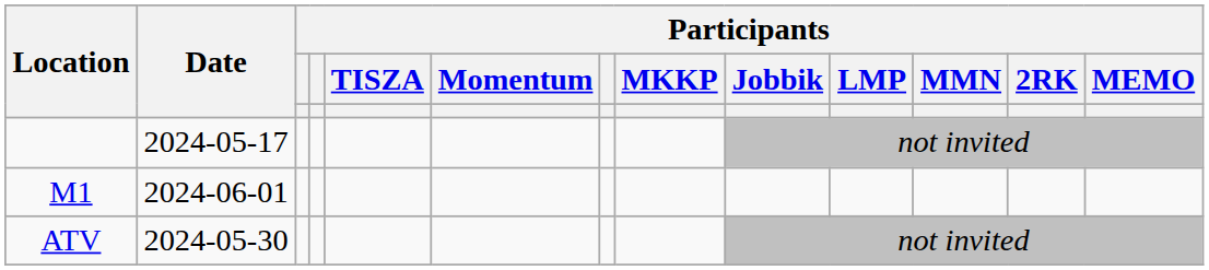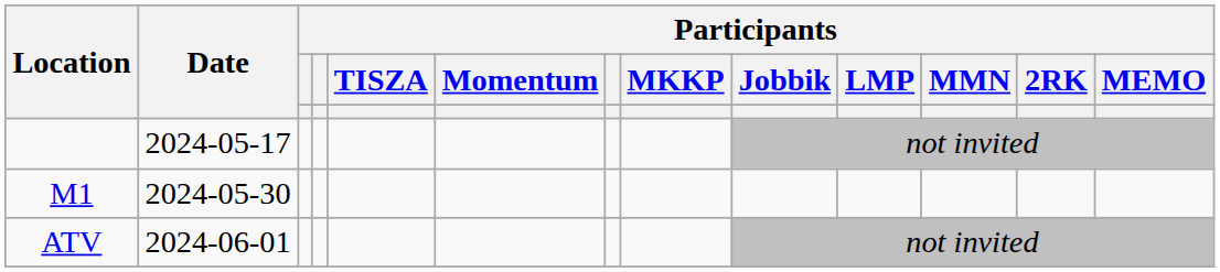 <table class="wikitable" style="text-align:center">
 <tr align="center">
 <th rowspan="3">Location</th>
 <th rowspan="3">Date</th>
 <th colspan=11>Participants</th>
 </tr>
 <tr>
 <th></th>
 <th></th>
 <th><a href='#'>TISZA</a></th>
 <th><a href='#'>Momentum</a></th>
 <th></th>
 <th><a href='#'>MKKP</a></th>
 <th><a href='#'>Jobbik</a></th>
 <th><a href='#'>LMP</a></th>
 <th><a href='#'>MMN</a></th>
 <th><a href='#'>2RK</a></th>
 <th><a href='#'>MEMO</a></th>
 </tr>
 <tr>
 <th></th>
 <th></th>
 <th></th>
 <th></th>
 <th></th>
 <th></th>
 <th></th>
 <th></th>
 <th></th>
 <th></th>
 <th></th>
 </tr>
 <tr>
 <td></td>
 <td>2024-05-17</td>
 <td></td>
 <td></td>
 <td></td>
 <td></td>
 <td></td>
 <td></td>
 <td style="background:#C0C0C0" colspan=5><em>not invited</em></td>
 </tr>
 <tr>
 <td><a href='#'>M1</a></td>
-<td>2024-06-01</td>
+<td>2024-05-30</td>
 <td></td>
 <td></td>
 <td></td>
 <td></td>
 <td></td>
 <td></td>
 <td></td>
 <td></td>
 <td></td>
 <td></td>
 <td></td>
 </tr>
 <tr>
 <td><a href='#'>ATV</a></td>
-<td>2024-05-30</td>
+<td>2024-06-01</td>
 <td></td>
 <td></td>
 <td></td>
 <td></td>
 <td></td>
 <td></td>
 <td style="background:#C0C0C0" colspan=5><em>not invited</em></td>
 </tr>
 </table>
